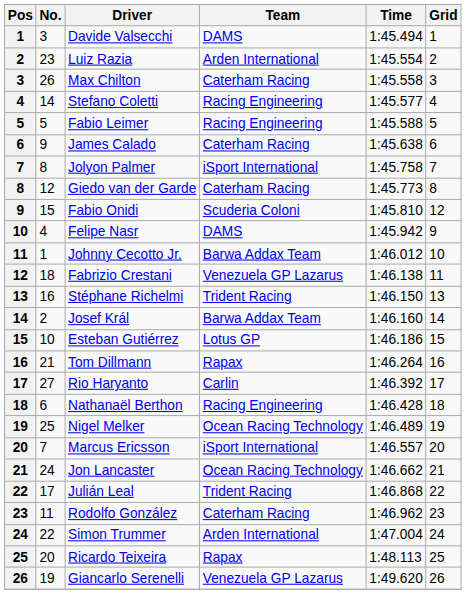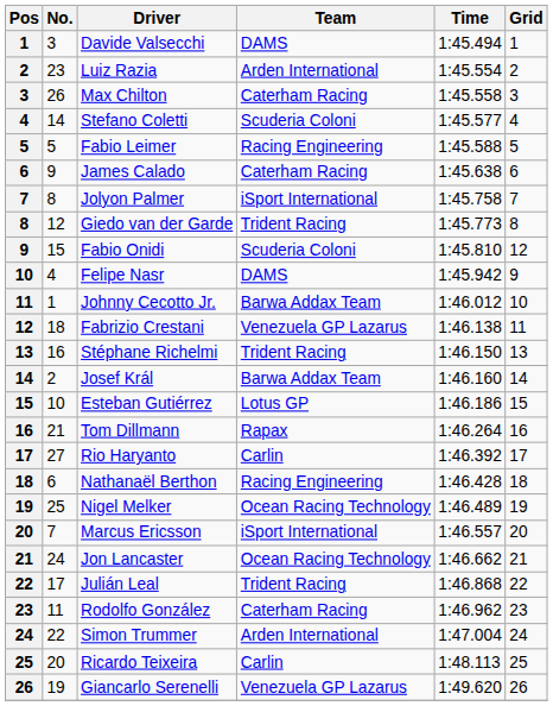 <table class="wikitable" style="font-size:85%">
 <tr>
 <th>Pos</th>
 <th>No.</th>
 <th>Driver</th>
 <th>Team</th>
 <th>Time</th>
 <th>Grid</th>
 </tr>
 <tr>
 <th>1</th>
 <td>3</td>
 <td> <a href='#'>Davide Valsecchi</a></td>
 <td><a href='#'>DAMS</a></td>
 <td>1:45.494</td>
 <td>1</td>
 </tr>
 <tr>
 <th>2</th>
 <td>23</td>
 <td> <a href='#'>Luiz Razia</a></td>
 <td><a href='#'>Arden International</a></td>
 <td>1:45.554</td>
 <td>2</td>
 </tr>
 <tr>
 <th>3</th>
 <td>26</td>
 <td> <a href='#'>Max Chilton</a></td>
 <td><a href='#'>Caterham Racing</a></td>
 <td>1:45.558</td>
 <td>3</td>
 </tr>
 <tr>
 <th>4</th>
 <td>14</td>
 <td> <a href='#'>Stefano Coletti</a></td>
-<td><a href='#'>Racing Engineering</a></td>
+<td><a href='#'>Scuderia Coloni</a></td>
 <td>1:45.577</td>
 <td>4</td>
 </tr>
 <tr>
 <th>5</th>
 <td>5</td>
 <td> <a href='#'>Fabio Leimer</a></td>
 <td><a href='#'>Racing Engineering</a></td>
 <td>1:45.588</td>
 <td>5</td>
 </tr>
 <tr>
 <th>6</th>
 <td>9</td>
 <td> <a href='#'>James Calado</a></td>
 <td><a href='#'>Caterham Racing</a></td>
 <td>1:45.638</td>
 <td>6</td>
 </tr>
 <tr>
 <th>7</th>
 <td>8</td>
 <td> <a href='#'>Jolyon Palmer</a></td>
 <td><a href='#'>iSport International</a></td>
 <td>1:45.758</td>
 <td>7</td>
 </tr>
 <tr>
 <th>8</th>
 <td>12</td>
 <td> <a href='#'>Giedo van der Garde</a></td>
-<td><a href='#'>Caterham Racing</a></td>
+<td><a href='#'>Trident Racing</a></td>
 <td>1:45.773</td>
 <td>8</td>
 </tr>
 <tr>
 <th>9</th>
 <td>15</td>
 <td> <a href='#'>Fabio Onidi</a></td>
 <td><a href='#'>Scuderia Coloni</a></td>
 <td>1:45.810</td>
 <td>12</td>
 </tr>
 <tr>
 <th>10</th>
 <td>4</td>
 <td> <a href='#'>Felipe Nasr</a></td>
 <td><a href='#'>DAMS</a></td>
 <td>1:45.942</td>
 <td>9</td>
 </tr>
 <tr>
 <th>11</th>
 <td>1</td>
 <td> <a href='#'>Johnny Cecotto Jr.</a></td>
 <td><a href='#'>Barwa Addax Team</a></td>
 <td>1:46.012</td>
 <td>10</td>
 </tr>
 <tr>
 <th>12</th>
 <td>18</td>
 <td> <a href='#'>Fabrizio Crestani</a></td>
 <td><a href='#'>Venezuela GP Lazarus</a></td>
 <td>1:46.138</td>
 <td>11</td>
 </tr>
 <tr>
 <th>13</th>
 <td>16</td>
 <td> <a href='#'>Stéphane Richelmi</a></td>
 <td><a href='#'>Trident Racing</a></td>
 <td>1:46.150</td>
 <td>13</td>
 </tr>
 <tr>
 <th>14</th>
 <td>2</td>
 <td> <a href='#'>Josef Král</a></td>
 <td><a href='#'>Barwa Addax Team</a></td>
 <td>1:46.160</td>
 <td>14</td>
 </tr>
 <tr>
 <th>15</th>
 <td>10</td>
 <td> <a href='#'>Esteban Gutiérrez</a></td>
 <td><a href='#'>Lotus GP</a></td>
 <td>1:46.186</td>
 <td>15</td>
 </tr>
 <tr>
 <th>16</th>
 <td>21</td>
 <td> <a href='#'>Tom Dillmann</a></td>
 <td><a href='#'>Rapax</a></td>
 <td>1:46.264</td>
 <td>16</td>
 </tr>
 <tr>
 <th>17</th>
 <td>27</td>
 <td> <a href='#'>Rio Haryanto</a></td>
 <td><a href='#'>Carlin</a></td>
 <td>1:46.392</td>
 <td>17</td>
 </tr>
 <tr>
 <th>18</th>
 <td>6</td>
 <td> <a href='#'>Nathanaël Berthon</a></td>
 <td><a href='#'>Racing Engineering</a></td>
 <td>1:46.428</td>
 <td>18</td>
 </tr>
 <tr>
 <th>19</th>
 <td>25</td>
 <td> <a href='#'>Nigel Melker</a></td>
 <td><a href='#'>Ocean Racing Technology</a></td>
 <td>1:46.489</td>
 <td>19</td>
 </tr>
 <tr>
 <th>20</th>
 <td>7</td>
 <td> <a href='#'>Marcus Ericsson</a></td>
 <td><a href='#'>iSport International</a></td>
 <td>1:46.557</td>
 <td>20</td>
 </tr>
 <tr>
 <th>21</th>
 <td>24</td>
 <td> <a href='#'>Jon Lancaster</a></td>
 <td><a href='#'>Ocean Racing Technology</a></td>
 <td>1:46.662</td>
 <td>21</td>
 </tr>
 <tr>
 <th>22</th>
 <td>17</td>
 <td> <a href='#'>Julián Leal</a></td>
 <td><a href='#'>Trident Racing</a></td>
 <td>1:46.868</td>
 <td>22</td>
 </tr>
 <tr>
 <th>23</th>
 <td>11</td>
 <td> <a href='#'>Rodolfo González</a></td>
 <td><a href='#'>Caterham Racing</a></td>
 <td>1:46.962</td>
 <td>23</td>
 </tr>
 <tr>
 <th>24</th>
 <td>22</td>
 <td> <a href='#'>Simon Trummer</a></td>
 <td><a href='#'>Arden International</a></td>
 <td>1:47.004</td>
 <td>24</td>
 </tr>
 <tr>
 <th>25</th>
 <td>20</td>
 <td> <a href='#'>Ricardo Teixeira</a></td>
-<td><a href='#'>Rapax</a></td>
+<td><a href='#'>Carlin</a></td>
 <td>1:48.113</td>
 <td>25</td>
 </tr>
 <tr>
 <th>26</th>
 <td>19</td>
 <td> <a href='#'>Giancarlo Serenelli</a></td>
 <td><a href='#'>Venezuela GP Lazarus</a></td>
 <td>1:49.620</td>
 <td>26</td>
 </tr>
 <tr>
 </tr>
 </table>
